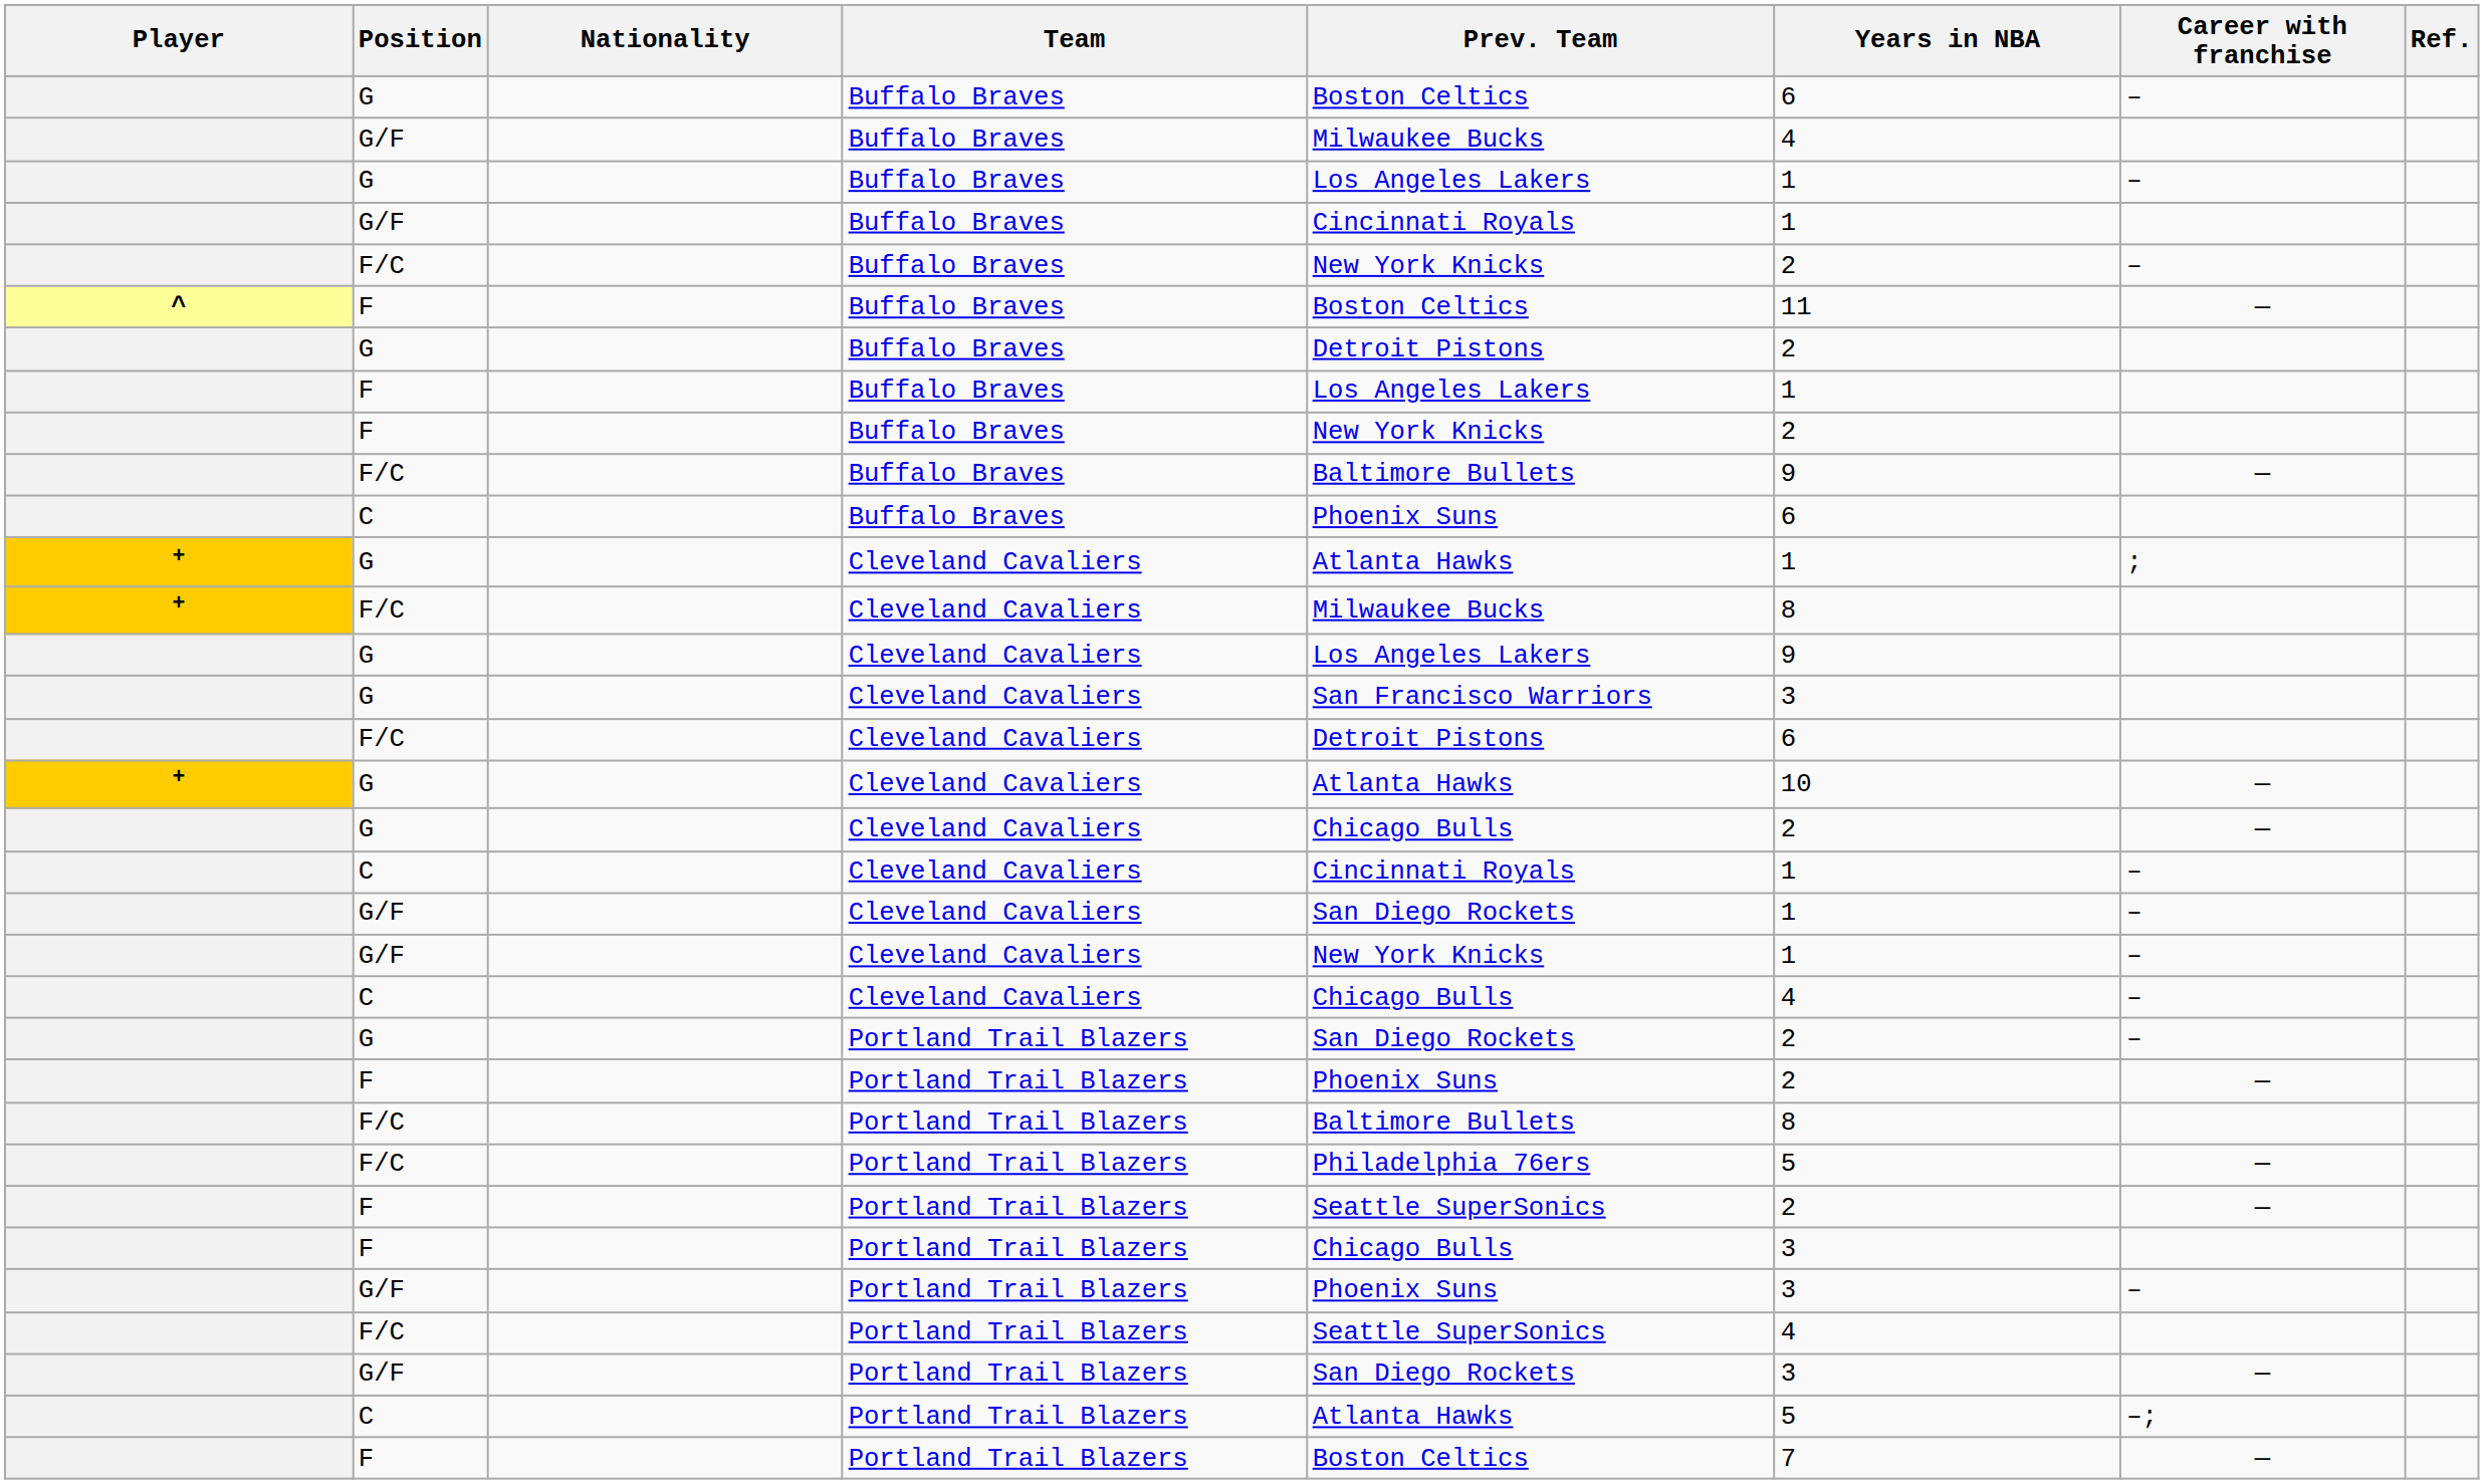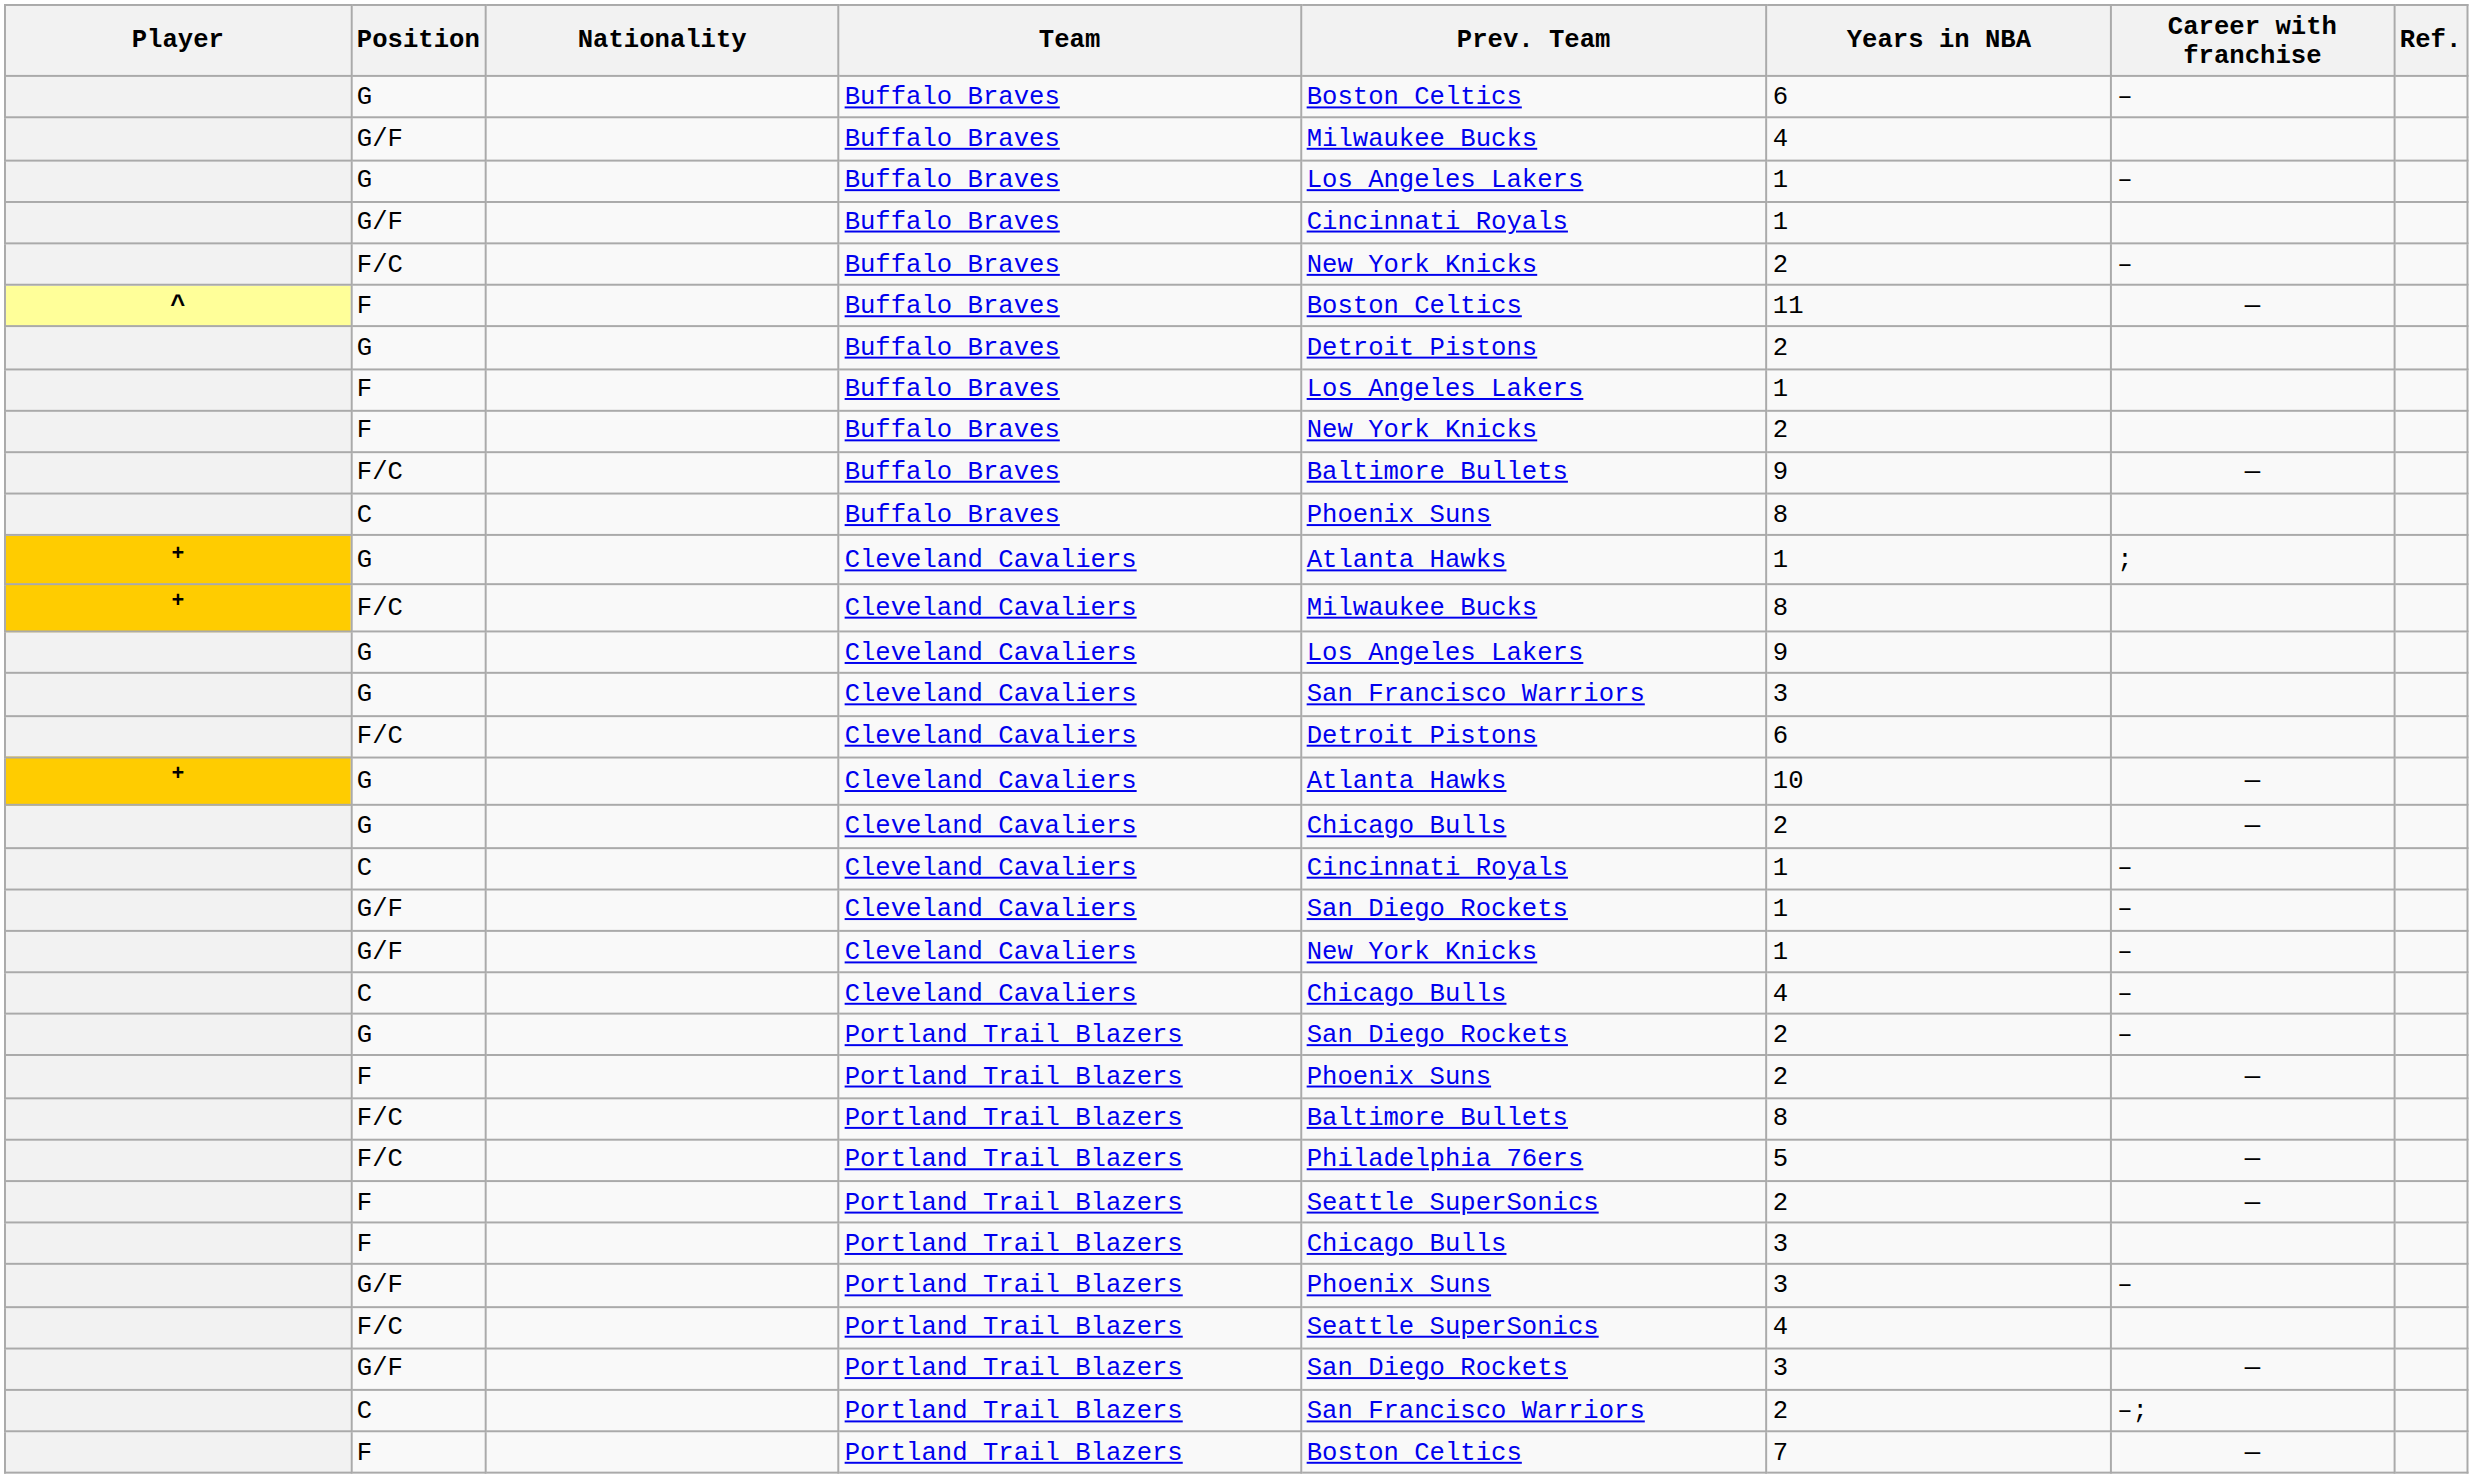 <table class="wikitable sortable sortable">
 <tr>
 <th scope=col style="width:15%;">Player</th>
 <th scope=col style="width:1%;">Position</th>
 <th scope=col style="width:15%;">Nationality</th>
 <th scope=col style="width:20%;">Team</th>
 <th scope=col style="width:20%;">Prev. Team</th>
 <th scope=col style="width:15%;">Years in NBA</th>
 <th scope=col style="width:12%;">Career with franchise</th>
 <th scope=col style="width:1%;" class=unsortable>Ref.</th>
 </tr>
 <tr>
 <th scope=row align=center></th>
 <td>G</td>
 <td></td>
 <td><a href='#'>Buffalo Braves</a></td>
 <td><a href='#'>Boston Celtics</a></td>
 <td>6</td>
 <td>–</td>
 <td align="center"></td>
 </tr>
 <tr>
 <th scope=row align=center></th>
 <td>G/F</td>
 <td></td>
 <td><a href='#'>Buffalo Braves</a></td>
 <td><a href='#'>Milwaukee Bucks</a></td>
 <td>4</td>
 <td></td>
 <td align="center"></td>
 </tr>
 <tr>
 <th scope=row align=center></th>
 <td>G</td>
 <td></td>
 <td><a href='#'>Buffalo Braves</a></td>
 <td><a href='#'>Los Angeles Lakers</a></td>
 <td>1</td>
 <td>–</td>
 <td align="center"></td>
 </tr>
 <tr>
 <th scope=row align=center></th>
 <td>G/F</td>
 <td></td>
 <td><a href='#'>Buffalo Braves</a></td>
 <td><a href='#'>Cincinnati Royals</a></td>
 <td>1</td>
 <td></td>
 <td align="center"></td>
 </tr>
 <tr>
 <th scope=row align=center></th>
 <td>F/C</td>
 <td></td>
 <td><a href='#'>Buffalo Braves</a></td>
 <td><a href='#'>New York Knicks</a></td>
 <td>2</td>
 <td>–</td>
 <td align="center"></td>
 </tr>
 <tr>
 <th scope=row align=center style="background-color:#FFFF99">^</th>
 <td>F</td>
 <td></td>
 <td><a href='#'>Buffalo Braves</a></td>
 <td><a href='#'>Boston Celtics</a></td>
 <td>11</td>
 <td align="center">—</td>
 <td align="center"></td>
 </tr>
 <tr>
 <th scope=row align=center></th>
 <td>G</td>
 <td></td>
 <td><a href='#'>Buffalo Braves</a></td>
 <td><a href='#'>Detroit Pistons</a></td>
 <td>2</td>
 <td></td>
 <td align="center"></td>
 </tr>
 <tr>
 <th scope=row align=center></th>
 <td>F</td>
 <td></td>
 <td><a href='#'>Buffalo Braves</a></td>
 <td><a href='#'>Los Angeles Lakers</a></td>
 <td>1</td>
 <td></td>
 <td align="center"></td>
 </tr>
 <tr>
 <th scope=row align=center></th>
 <td>F</td>
 <td></td>
 <td><a href='#'>Buffalo Braves</a></td>
 <td><a href='#'>New York Knicks</a></td>
 <td>2</td>
 <td></td>
 <td align="center"></td>
 </tr>
 <tr>
 <th scope=row align=center></th>
 <td>F/C</td>
 <td></td>
 <td><a href='#'>Buffalo Braves</a></td>
 <td><a href='#'>Baltimore Bullets</a></td>
 <td>9</td>
 <td align="center">—</td>
 <td align="center"></td>
 </tr>
 <tr>
 <th scope=row align=center></th>
 <td>C</td>
 <td></td>
 <td><a href='#'>Buffalo Braves</a></td>
 <td><a href='#'>Phoenix Suns</a></td>
-<td>6</td>
+<td>8</td>
 <td></td>
 <td align="center"></td>
 </tr>
 <tr>
 <th scope=row align=center style="background-color:#FFCC00"><sup>+</sup></th>
 <td>G</td>
 <td></td>
 <td><a href='#'>Cleveland Cavaliers</a></td>
 <td><a href='#'>Atlanta Hawks</a></td>
 <td>1</td>
 <td>; </td>
 <td align="center"></td>
 </tr>
 <tr>
 <th scope=row align=center style="background-color:#FFCC00"><sup>+</sup></th>
 <td>F/C</td>
 <td></td>
 <td><a href='#'>Cleveland Cavaliers</a></td>
 <td><a href='#'>Milwaukee Bucks</a></td>
 <td>8</td>
 <td></td>
 <td align="center"></td>
 </tr>
 <tr>
 <th scope=row align=center></th>
 <td>G</td>
 <td></td>
 <td><a href='#'>Cleveland Cavaliers</a></td>
 <td><a href='#'>Los Angeles Lakers</a></td>
 <td>9</td>
 <td></td>
 <td align="center"></td>
 </tr>
 <tr>
 <th scope=row align=center></th>
 <td>G</td>
 <td></td>
 <td><a href='#'>Cleveland Cavaliers</a></td>
 <td><a href='#'>San Francisco Warriors</a></td>
 <td>3</td>
 <td></td>
 <td align="center"></td>
 </tr>
 <tr>
 <th scope=row align=center></th>
 <td>F/C</td>
 <td></td>
 <td><a href='#'>Cleveland Cavaliers</a></td>
 <td><a href='#'>Detroit Pistons</a></td>
 <td>6</td>
 <td></td>
 <td align="center"></td>
 </tr>
 <tr>
 <th scope=row align=center style="background-color:#FFCC00"><sup>+</sup></th>
 <td>G</td>
 <td></td>
 <td><a href='#'>Cleveland Cavaliers</a></td>
 <td><a href='#'>Atlanta Hawks</a></td>
 <td>10</td>
 <td align="center">—</td>
 <td align="center"></td>
 </tr>
 <tr>
 <th scope=row align=center></th>
 <td>G</td>
 <td></td>
 <td><a href='#'>Cleveland Cavaliers</a></td>
 <td><a href='#'>Chicago Bulls</a></td>
 <td>2</td>
 <td align="center">—</td>
 <td align="center"></td>
 </tr>
 <tr>
 <th scope=row align=center></th>
 <td>C</td>
 <td></td>
 <td><a href='#'>Cleveland Cavaliers</a></td>
 <td><a href='#'>Cincinnati Royals</a></td>
 <td>1</td>
 <td>–</td>
 <td align="center"></td>
 </tr>
 <tr>
 <th scope=row align=center></th>
 <td>G/F</td>
 <td></td>
 <td><a href='#'>Cleveland Cavaliers</a></td>
 <td><a href='#'>San Diego Rockets</a></td>
 <td>1</td>
 <td>–</td>
 <td align="center"></td>
 </tr>
 <tr>
 <th scope=row align=center></th>
 <td>G/F</td>
 <td></td>
 <td><a href='#'>Cleveland Cavaliers</a></td>
 <td><a href='#'>New York Knicks</a></td>
 <td>1</td>
 <td>–</td>
 <td align="center"></td>
 </tr>
 <tr>
 <th scope=row align=center></th>
 <td>C</td>
 <td></td>
 <td><a href='#'>Cleveland Cavaliers</a></td>
 <td><a href='#'>Chicago Bulls</a></td>
 <td>4</td>
 <td>–</td>
 <td align="center"></td>
 </tr>
 <tr>
 <th scope=row align=center></th>
 <td>G</td>
 <td></td>
 <td><a href='#'>Portland Trail Blazers</a></td>
 <td><a href='#'>San Diego Rockets</a></td>
 <td>2</td>
 <td>–</td>
 <td align="center"></td>
 </tr>
 <tr>
 <th scope=row align=center></th>
 <td>F</td>
 <td></td>
 <td><a href='#'>Portland Trail Blazers</a></td>
 <td><a href='#'>Phoenix Suns</a></td>
 <td>2</td>
 <td align="center">—</td>
 <td align="center"></td>
 </tr>
 <tr>
 <th scope=row align=center></th>
 <td>F/C</td>
 <td></td>
 <td><a href='#'>Portland Trail Blazers</a></td>
 <td><a href='#'>Baltimore Bullets</a></td>
 <td>8</td>
 <td></td>
 <td align="center"></td>
 </tr>
 <tr>
 <th scope=row align=center></th>
 <td>F/C</td>
 <td></td>
 <td><a href='#'>Portland Trail Blazers</a></td>
 <td><a href='#'>Philadelphia 76ers</a></td>
 <td>5</td>
 <td align="center">—</td>
 <td align="center"></td>
 </tr>
 <tr>
 <th scope=row align=center></th>
 <td>F</td>
 <td></td>
 <td><a href='#'>Portland Trail Blazers</a></td>
 <td><a href='#'>Seattle SuperSonics</a></td>
 <td>2</td>
 <td align="center">—</td>
 <td align="center"></td>
 </tr>
 <tr>
 <th scope=row align=center></th>
 <td>F</td>
 <td></td>
 <td><a href='#'>Portland Trail Blazers</a></td>
 <td><a href='#'>Chicago Bulls</a></td>
 <td>3</td>
 <td></td>
 <td align="center"></td>
 </tr>
 <tr>
 <th scope=row align=center></th>
 <td>G/F</td>
 <td></td>
 <td><a href='#'>Portland Trail Blazers</a></td>
 <td><a href='#'>Phoenix Suns</a></td>
 <td>3</td>
 <td>–</td>
 <td align="center"></td>
 </tr>
 <tr>
 <th scope=row align=center></th>
 <td>F/C</td>
 <td></td>
 <td><a href='#'>Portland Trail Blazers</a></td>
 <td><a href='#'>Seattle SuperSonics</a></td>
 <td>4</td>
 <td></td>
 <td align="center"></td>
 </tr>
 <tr>
 <th scope=row align=center></th>
 <td>G/F</td>
 <td></td>
 <td><a href='#'>Portland Trail Blazers</a></td>
 <td><a href='#'>San Diego Rockets</a></td>
 <td>3</td>
 <td align="center">—</td>
 <td align="center"></td>
 </tr>
 <tr>
 <th scope=row align=center></th>
 <td>C</td>
 <td></td>
 <td><a href='#'>Portland Trail Blazers</a></td>
-<td><a href='#'>Atlanta Hawks</a></td>
-<td>5</td>
+<td><a href='#'>San Francisco Warriors</a></td>
+<td>2</td>
 <td>–; </td>
 <td align="center"></td>
 </tr>
 <tr>
 <th scope=row align=center></th>
 <td>F</td>
 <td></td>
 <td><a href='#'>Portland Trail Blazers</a></td>
 <td><a href='#'>Boston Celtics</a></td>
 <td>7</td>
 <td align="center">—</td>
 <td align="center"></td>
 </tr>
 </table>
